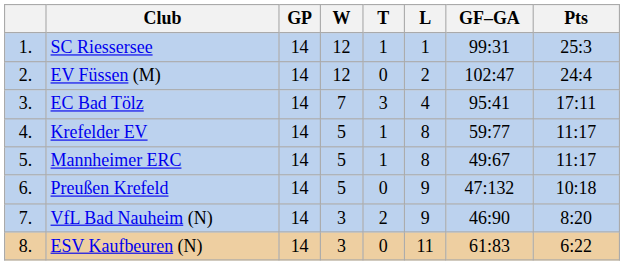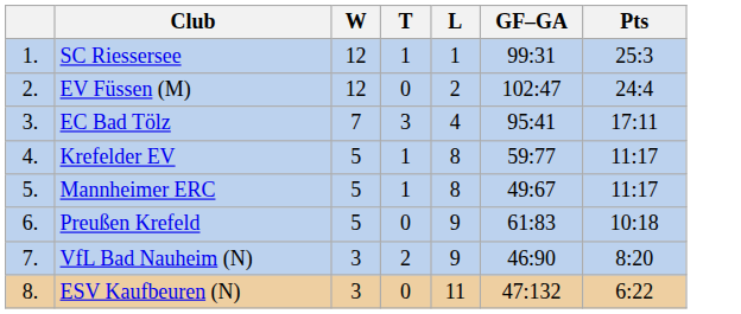 <table class="wikitable">
 <tr>
 <th width="30"></th>
 <th width="200">Club</th>
-<th width="30">GP</th>
 <th width="30">W</th>
 <th width="30">T</th>
 <th width="30">L</th>
 <th width="70">GF–GA</th>
 <th width="70">Pts</th>
 </tr>
 <tr bgcolor="#BCD2EE" align="center">
 <td>1.</td>
 <td align="left"><a href='#'>SC Riessersee</a></td>
-<td>14</td>
 <td>12</td>
 <td>1</td>
 <td>1</td>
 <td>99:31</td>
 <td>25:3</td>
 </tr>
 <tr bgcolor=#BCD2EE align="center">
 <td>2.</td>
 <td align="left"><a href='#'>EV Füssen</a> (M)</td>
-<td>14</td>
 <td>12</td>
 <td>0</td>
 <td>2</td>
 <td>102:47</td>
 <td>24:4</td>
 </tr>
 <tr bgcolor=#BCD2EE align="center">
 <td>3.</td>
 <td align="left"><a href='#'>EC Bad Tölz</a></td>
-<td>14</td>
 <td>7</td>
 <td>3</td>
 <td>4</td>
 <td>95:41</td>
 <td>17:11</td>
 </tr>
 <tr bgcolor=#BCD2EE align="center">
 <td>4.</td>
 <td align="left"><a href='#'>Krefelder EV</a></td>
-<td>14</td>
 <td>5</td>
 <td>1</td>
 <td>8</td>
 <td>59:77</td>
 <td>11:17</td>
 </tr>
 <tr bgcolor=#BCD2EE align="center">
 <td>5.</td>
 <td align="left"><a href='#'>Mannheimer ERC</a></td>
-<td>14</td>
 <td>5</td>
 <td>1</td>
 <td>8</td>
 <td>49:67</td>
 <td>11:17</td>
 </tr>
 <tr bgcolor=#BCD2EE align="center">
 <td>6.</td>
 <td align="left"><a href='#'>Preußen Krefeld</a></td>
-<td>14</td>
 <td>5</td>
 <td>0</td>
 <td>9</td>
-<td>47:132</td>
+<td>61:83</td>
 <td>10:18</td>
 </tr>
 <tr bgcolor=#BCD2EE align="center">
 <td>7.</td>
 <td align="left"><a href='#'>VfL Bad Nauheim</a> (N)</td>
-<td>14</td>
 <td>3</td>
 <td>2</td>
 <td>9</td>
 <td>46:90</td>
 <td>8:20</td>
 </tr>
 <tr bgcolor=#EECFA1 align="center">
 <td>8.</td>
 <td align="left"><a href='#'>ESV Kaufbeuren</a> (N)</td>
-<td>14</td>
 <td>3</td>
 <td>0</td>
 <td>11</td>
-<td>61:83</td>
+<td>47:132</td>
 <td>6:22</td>
 </tr>
 </table>
